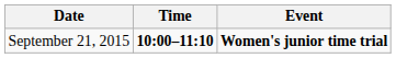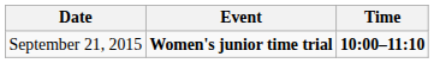 <table class="wikitable">
 <tr>
 <th>Date</th>
+<th>Event</th>
 <th>Time</th>
-<th>Event</th>
 </tr>
 <tr>
 <td>September 21, 2015</td>
+<td><strong>Women's junior time trial</strong></td>
 <td><strong>10:00–11:10</strong></td>
-<td><strong>Women's junior time trial</strong></td>
 </tr>
 </table>
